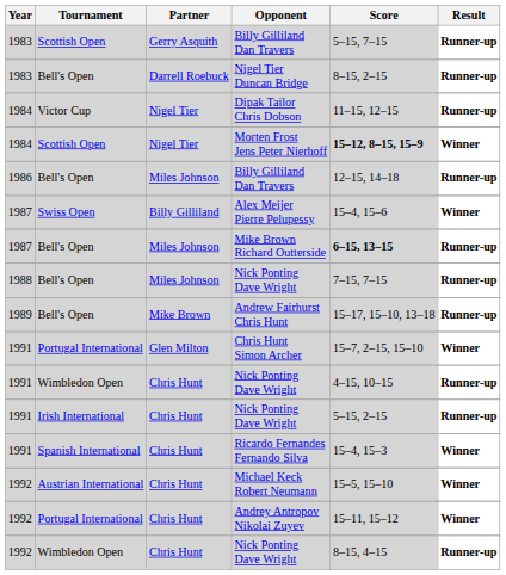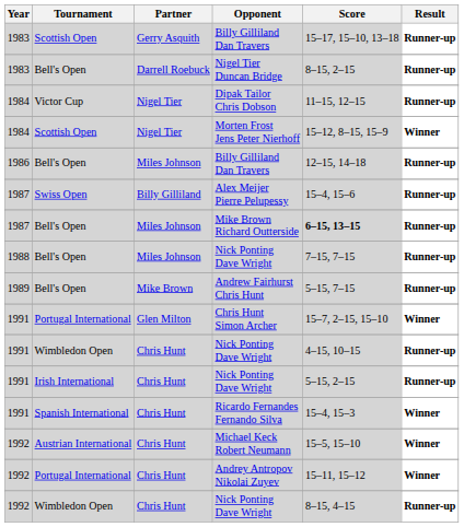 <table class="sortable wikitable" style="font-size: 90%;">
 <tr>
 <th>Year</th>
 <th>Tournament</th>
 <th>Partner</th>
 <th>Opponent</th>
 <th>Score</th>
 <th>Result</th>
 </tr>
 <tr style="background:#D5D5D5">
 <td align="center">1983</td>
 <td align="left"><a href='#'>Scottish Open</a></td>
 <td align="left"> <a href='#'>Gerry Asquith</a></td>
 <td align="left"> <a href='#'>Billy Gilliland</a> <br>  <a href='#'>Dan Travers</a></td>
-<td align="left">5–15, 7–15</td>
+<td align="left">15–17, 15–10, 13–18</td>
 <td style="text-align:left; background:white"> <strong>Runner-up</strong></td>
 </tr>
 <tr>
 </tr>
 <tr style="background:#D5D5D5">
 <td align="center">1983</td>
 <td align="left">Bell's Open</td>
 <td align="left"> <a href='#'>Darrell Roebuck</a></td>
 <td align="left"> <a href='#'>Nigel Tier</a> <br>  <a href='#'>Duncan Bridge</a></td>
 <td align="left">8–15, 2–15</td>
 <td style="text-align:left; background:white"> <strong>Runner-up</strong></td>
 </tr>
 <tr>
 </tr>
 <tr style="background:#D5D5D5">
 <td align="center">1984</td>
 <td align="left">Victor Cup</td>
 <td align="left"> <a href='#'>Nigel Tier</a></td>
 <td align="left"> <a href='#'>Dipak Tailor</a> <br>  <a href='#'>Chris Dobson</a></td>
 <td align="left">11–15, 12–15</td>
 <td style="text-align:left; background:white"> <strong>Runner-up</strong></td>
 </tr>
 <tr>
 </tr>
 <tr style="background:#D5D5D5">
 <td align="center">1984</td>
 <td align="left"><a href='#'>Scottish Open</a></td>
 <td align="left"> <a href='#'>Nigel Tier</a></td>
 <td align="left"> <a href='#'>Morten Frost</a> <br>  <a href='#'>Jens Peter Nierhoff</a></td>
-<td align="left"><strong>15–12, 8–15, 15–9</strong></td>
+<td align="left">15–12, 8–15, 15–9</td>
 <td style="text-align:left; background:white"> <strong>Winner</strong></td>
 </tr>
 <tr>
 </tr>
 <tr style="background:#D5D5D5">
 <td align="center">1986</td>
 <td align="left">Bell's Open</td>
 <td align="left"> <a href='#'>Miles Johnson</a></td>
 <td align="left"> <a href='#'>Billy Gilliland</a> <br>  <a href='#'>Dan Travers</a></td>
 <td align="left">12–15, 14–18</td>
 <td style="text-align:left; background:white"> <strong>Runner-up</strong></td>
 </tr>
 <tr>
 </tr>
 <tr style="background:#D5D5D5">
 <td align="center">1987</td>
 <td align="left"><a href='#'>Swiss Open</a></td>
 <td align="left"> <a href='#'>Billy Gilliland</a></td>
 <td align="left"> <a href='#'>Alex Meijer</a> <br>  <a href='#'>Pierre Pelupessy</a></td>
 <td align="left">15–4, 15–6</td>
-<td style="text-align:left; background:white"> <strong>Winner</strong></td>
+<td style="text-align:left; background:white"> <strong>Runner-up</strong></td>
 </tr>
 <tr>
 </tr>
 <tr style="background:#D5D5D5">
 <td align="center">1987</td>
 <td align="left">Bell's Open</td>
 <td align="left"> <a href='#'>Miles Johnson</a></td>
 <td align="left"> <a href='#'>Mike Brown</a> <br>  <a href='#'>Richard Outterside</a></td>
 <td align="left"><strong>6–15, 13–15</strong></td>
 <td style="text-align:left; background:white"> <strong>Runner-up</strong></td>
 </tr>
 <tr>
 </tr>
 <tr style="background:#D5D5D5">
 <td align="center">1988</td>
 <td align="left">Bell's Open</td>
 <td align="left"> <a href='#'>Miles Johnson</a></td>
 <td align="left"> <a href='#'>Nick Ponting</a> <br>  <a href='#'>Dave Wright</a></td>
 <td align="left">7–15, 7–15</td>
 <td style="text-align:left; background:white"> <strong>Runner-up</strong></td>
 </tr>
 <tr>
 </tr>
 <tr style="background:#D5D5D5">
 <td align="center">1989</td>
 <td align="left">Bell's Open</td>
 <td align="left"> <a href='#'>Mike Brown</a></td>
 <td align="left"> <a href='#'>Andrew Fairhurst</a> <br>  <a href='#'>Chris Hunt</a></td>
-<td align="left">15–17, 15–10, 13–18</td>
+<td align="left">5–15, 7–15</td>
 <td style="text-align:left; background:white"> <strong>Runner-up</strong></td>
 </tr>
 <tr>
 </tr>
 <tr style="background:#D5D5D5">
 <td align="center">1991</td>
 <td align="left"><a href='#'>Portugal International</a></td>
 <td align="left"> <a href='#'>Glen Milton</a></td>
 <td align="left"> <a href='#'>Chris Hunt</a> <br>  <a href='#'>Simon Archer</a></td>
 <td align="left">15–7, 2–15, 15–10</td>
 <td style="text-align:left; background:white"> <strong>Winner</strong></td>
 </tr>
 <tr>
 </tr>
 <tr style="background:#D5D5D5">
 <td align="center">1991</td>
 <td align="left">Wimbledon Open</td>
 <td align="left"> <a href='#'>Chris Hunt</a></td>
 <td align="left"> <a href='#'>Nick Ponting</a> <br>  <a href='#'>Dave Wright</a></td>
 <td align="left">4–15, 10–15</td>
 <td style="text-align:left; background:white"> <strong>Runner-up</strong></td>
 </tr>
 <tr>
 </tr>
 <tr style="background:#D5D5D5">
 <td align="center">1991</td>
 <td align="left"><a href='#'>Irish International</a></td>
 <td align="left"> <a href='#'>Chris Hunt</a></td>
 <td align="left"> <a href='#'>Nick Ponting</a> <br>  <a href='#'>Dave Wright</a></td>
 <td align="left">5–15, 2–15</td>
 <td style="text-align:left; background:white"> <strong>Runner-up</strong></td>
 </tr>
 <tr>
 </tr>
 <tr style="background:#D5D5D5">
 <td align="center">1991</td>
 <td align="left"><a href='#'>Spanish International</a></td>
 <td align="left"> <a href='#'>Chris Hunt</a></td>
 <td align="left"> <a href='#'>Ricardo Fernandes</a> <br>  <a href='#'>Fernando Silva</a></td>
 <td align="left">15–4, 15–3</td>
 <td style="text-align:left; background:white"> <strong>Winner</strong></td>
 </tr>
 <tr>
 </tr>
 <tr style="background:#D5D5D5">
 <td align="center">1992</td>
 <td align="left"><a href='#'>Austrian International</a></td>
 <td align="left"> <a href='#'>Chris Hunt</a></td>
 <td align="left"> <a href='#'>Michael Keck</a> <br>  <a href='#'>Robert Neumann</a></td>
 <td align="left">15–5, 15–10</td>
 <td style="text-align:left; background:white"> <strong>Winner</strong></td>
 </tr>
 <tr>
 </tr>
 <tr style="background:#D5D5D5">
 <td align="center">1992</td>
 <td align="left"><a href='#'>Portugal International</a></td>
 <td align="left"> <a href='#'>Chris Hunt</a></td>
 <td align="left"> <a href='#'>Andrey Antropov</a> <br>  <a href='#'>Nikolai Zuyev</a></td>
 <td align="left">15–11, 15–12</td>
 <td style="text-align:left; background:white"> <strong>Winner</strong></td>
 </tr>
 <tr>
 </tr>
 <tr style="background:#D5D5D5">
 <td align="center">1992</td>
 <td align="left">Wimbledon Open</td>
 <td align="left"> <a href='#'>Chris Hunt</a></td>
 <td align="left"> <a href='#'>Nick Ponting</a> <br>  <a href='#'>Dave Wright</a></td>
 <td align="left">8–15, 4–15</td>
 <td style="text-align:left; background:white"> <strong>Runner-up</strong></td>
 </tr>
 </table>
